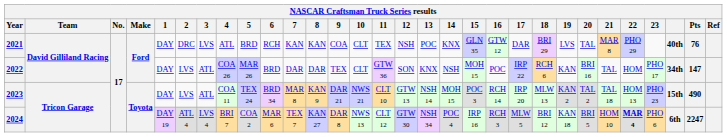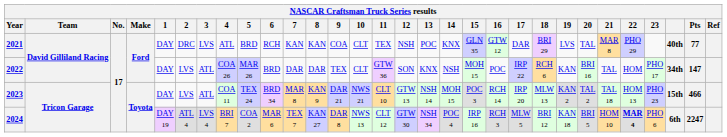 <table class="wikitable" style="text-align:center; font-size:75%">
 <tr>
 <th colspan=30><a href='#'>NASCAR Craftsman Truck Series</a> results</th>
 </tr>
 <tr>
 <th>Year</th>
 <th>Team</th>
 <th>No.</th>
 <th>Make</th>
 <th>1</th>
 <th>2</th>
 <th>3</th>
 <th>4</th>
 <th>5</th>
 <th>6</th>
 <th>7</th>
 <th>8</th>
 <th>9</th>
 <th>10</th>
 <th>11</th>
 <th>12</th>
 <th>13</th>
 <th>14</th>
 <th>15</th>
 <th>16</th>
 <th>17</th>
 <th>18</th>
 <th>19</th>
 <th>20</th>
 <th>21</th>
 <th>22</th>
 <th>23</th>
 <th></th>
 <th>Pts</th>
 <th>Ref</th>
 </tr>
 <tr>
 <th><a href='#'>2021</a></th>
 <th rowspan=2><a href='#'>David Gilliland Racing</a></th>
 <th rowspan=4>17</th>
 <th rowspan=2><a href='#'>Ford</a></th>
 <td><a href='#'>DAY</a></td>
 <td><a href='#'>DRC</a></td>
 <td><a href='#'>LVS</a></td>
 <td><a href='#'>ATL</a></td>
 <td><a href='#'>BRD</a></td>
 <td><a href='#'>RCH</a></td>
 <td><a href='#'>KAN</a></td>
 <td><a href='#'>KAN</a></td>
 <td><a href='#'>COA</a></td>
 <td><a href='#'>CLT</a></td>
 <td><a href='#'>TEX</a></td>
 <td><a href='#'>NSH</a></td>
 <td><a href='#'>POC</a></td>
 <td><a href='#'>KNX</a></td>
 <td style="background:#CFCFFF;"><a href='#'>GLN</a><br><small>35</small></td>
 <td style="background:#DFFFDF;"><a href='#'>GTW</a><br><small>12</small></td>
 <td><a href='#'>DAR</a></td>
 <td style="background:#EFCFFF;"><a href='#'>BRI</a><br><small>29</small></td>
 <td><a href='#'>LVS</a></td>
 <td><a href='#'>TAL</a></td>
 <td style="background:#FFDF9F;"><a href='#'>MAR</a><br><small>8</small></td>
 <td style="background:#CFCFFF;"><a href='#'>PHO</a><br><small>29</small></td>
 <td></td>
 <th>40th</th>
-<th>76</th>
+<th>77</th>
 <th></th>
 </tr>
 <tr>
 <th><a href='#'>2022</a></th>
 <td><a href='#'>DAY</a></td>
 <td><a href='#'>LVS</a></td>
 <td><a href='#'>ATL</a></td>
 <td style="background:#CFCFFF;"><a href='#'>COA</a><br><small>26</small></td>
 <td style="background:#CFCFFF;"><a href='#'>MAR</a><br><small>26</small></td>
 <td><a href='#'>BRD</a></td>
 <td><a href='#'>DAR</a></td>
 <td><a href='#'>DAR</a></td>
 <td><a href='#'>TEX</a></td>
 <td><a href='#'>CLT</a></td>
 <td style="background:#EFCFFF;"><a href='#'>GTW</a><br><small>36</small></td>
 <td><a href='#'>SON</a></td>
 <td><a href='#'>KNX</a></td>
 <td><a href='#'>NSH</a></td>
 <td style="background:#DFFFDF;"><a href='#'>MOH</a><br><small>15</small></td>
 <td><a href='#'>POC</a></td>
 <td style="background:#CFCFFF;"><a href='#'>IRP</a><br><small>22</small></td>
 <td style="background:#FFDF9F;"><a href='#'>RCH</a><br><small>6</small></td>
 <td><a href='#'>KAN</a></td>
 <td style="background:#DFFFDF;"><a href='#'>BRI</a><br><small>16</small></td>
 <td><a href='#'>TAL</a></td>
 <td><a href='#'>HOM</a></td>
 <td style="background:#DFFFDF;"><a href='#'>PHO</a><br><small>17</small></td>
 <th>34th</th>
 <th>147</th>
 <th></th>
 </tr>
 <tr>
 <th><a href='#'>2023</a></th>
 <th rowspan=2><a href='#'>Tricon Garage</a></th>
 <th rowspan=2><a href='#'>Toyota</a></th>
 <td><a href='#'>DAY</a></td>
 <td><a href='#'>LVS</a></td>
 <td><a href='#'>ATL</a></td>
 <td style="background:#DFFFDF;"><a href='#'>COA</a><br><small>11</small></td>
 <td style="background:#CFCFFF;"><a href='#'>TEX</a><br><small>24</small></td>
 <td style="background:#EFCFFF;"><a href='#'>BRD</a><br><small>34</small></td>
 <td style="background:#FFDF9F;"><a href='#'>MAR</a><br><small>8</small></td>
 <td style="background:#FFDF9F;"><a href='#'>KAN</a><br><small>9</small></td>
 <td style="background:#CFCFFF;"><a href='#'>DAR</a><br><small>21</small></td>
 <td style="background:#CFCFFF;"><a href='#'>NWS</a><br><small>21</small></td>
 <td style="background:#FFDF9F;"><a href='#'>CLT</a><br><small>10</small></td>
 <td style="background:#DFFFDF;"><a href='#'>GTW</a><br><small>13</small></td>
 <td style="background:#DFFFDF;"><a href='#'>NSH</a><br><small>14</small></td>
 <td style="background:#DFFFDF;"><a href='#'>MOH</a><br><small>15</small></td>
 <td style="background:#DFDFDF;"><a href='#'>POC</a><br><small>3</small></td>
 <td style="background:#DFFFDF;"><a href='#'>RCH</a><br><small>14</small></td>
 <td style="background:#DFFFDF;"><a href='#'>IRP</a><br><small>20</small></td>
 <td style="background:#DFFFDF;"><a href='#'>MLW</a><br><small>13</small></td>
 <td style="background:#DFDFDF;"><a href='#'>KAN</a><br><small>2</small></td>
 <td style="background:#DFDFDF;"><a href='#'>TAL</a><br><small>2</small></td>
 <td style="background:#DFFFDF;"><a href='#'>TAL</a><br><small>18</small></td>
 <td style="background:#DFFFDF;"><a href='#'>HOM</a><br><small>13</small></td>
 <td style="background:#CFCFFF;"><a href='#'>PHO</a><br><small>23</small></td>
 <th>15th</th>
-<th>490</th>
+<th>466</th>
 <th></th>
 </tr>
 <tr>
 <th><a href='#'>2024</a></th>
 <td style="background:#EFCFFF;"><a href='#'>DAY</a><br><small>19</small></td>
 <td style="background:#DFDFDF;"><a href='#'>ATL</a><br><small>4</small></td>
 <td style="background:#DFDFDF;"><a href='#'>LVS</a><br><small>4</small></td>
 <td style="background:#FFDF9F;"><a href='#'>BRI</a><br><small>7</small></td>
 <td style="background:#DFDFDF;"><a href='#'>COA</a><br><small>2</small></td>
 <td style="background:#FFDF9F;"><a href='#'>MAR</a><br><small>6</small></td>
 <td style="background:#FFDF9F;"><a href='#'>TEX</a><br><small>7</small></td>
 <td style="background:#CFCFFF;"><a href='#'>KAN</a><br><small>27</small></td>
 <td style="background:#FFDF9F;"><a href='#'>DAR</a><br><small>8</small></td>
 <td style="background:#DFFFDF;"><a href='#'>NWS</a><br><small>13</small></td>
 <td style="background:#DFFFDF;"><a href='#'>CLT</a><br><small>12</small></td>
 <td style="background:#CFCFFF;"><a href='#'>GTW</a><br><small>30</small></td>
 <td style="background:#EFCFFF;"><a href='#'>NSH</a><br><small>34</small></td>
 <td style="background:#DFDFDF;"><a href='#'>POC</a><br><small>4</small></td>
 <td style="background:#DFFFDF;"><a href='#'>IRP</a><br><small>16</small></td>
 <td style="background:#DFDFDF;"><a href='#'>RCH</a><br><small>3</small></td>
 <td style="background:#DFDFDF;"><a href='#'>MLW</a><br><small>5</small></td>
 <td style="background:#DFFFDF;"><a href='#'>BRI</a><br><small>12</small></td>
 <td style="background:#DFFFDF;"><a href='#'>KAN</a><br><small>18</small></td>
 <td style="background:#DFDFDF;"><a href='#'>BRI</a><br><small>5</small></td>
 <td style="background:#FFDF9F;"><a href='#'>HOM</a><br><small>10</small></td>
 <td style="background:#DFDFDF;"><strong><a href='#'>MAR</a><br><small>4</small></strong></td>
 <td style="background:#FFDF9F;"><a href='#'>PHO</a><br><small>6</small></td>
 <th>6th</th>
 <th>2247</th>
 <th></th>
 </tr>
 </table>
